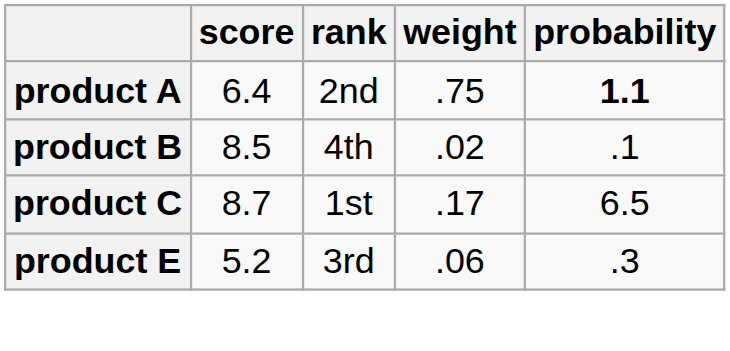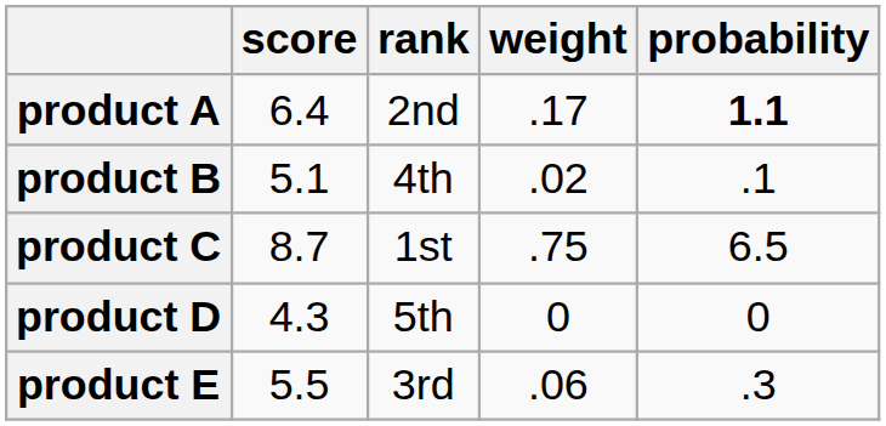 <table class="wikitable" style="margin:0.5em auto; text-align:center;">
 <tr>
 <th></th>
 <th>score</th>
 <th>rank</th>
 <th>weight</th>
 <th>probability</th>
 </tr>
 <tr>
 <th>product A</th>
 <td>6.4</td>
 <td>2nd</td>
-<td>.75</td>
+<td>.17</td>
 <td><strong>1.1</strong></td>
 </tr>
 <tr>
 <th>product B</th>
-<td>8.5</td>
+<td>5.1</td>
 <td>4th</td>
 <td>.02</td>
 <td>.1</td>
 </tr>
 <tr>
 <th>product C</th>
 <td>8.7</td>
 <td>1st</td>
-<td>.17</td>
+<td>.75</td>
 <td>6.5</td>
 </tr>
 <tr>
+<th>product D</th>
+<td>4.3</td>
+<td>5th</td>
+<td>0</td>
+<td>0</td>
+</tr>
+<tr>
 <th>product E</th>
-<td>5.2</td>
+<td>5.5</td>
 <td>3rd</td>
 <td>.06</td>
 <td>.3</td>
 </tr>
 </table>
